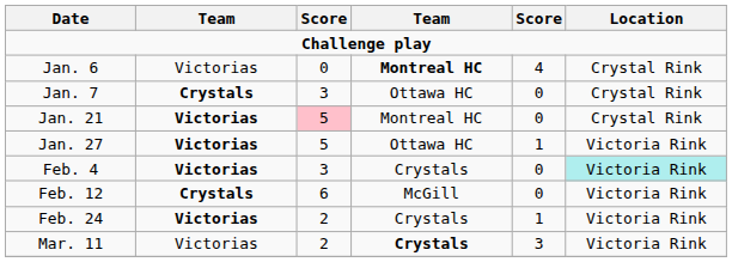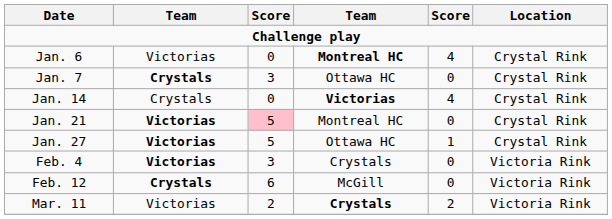 <table class="wikitable" style="text-align:center;">
 <tr>
 <th style="width:8em">Date</th>
 <th style="width:10em">Team</th>
 <th style="width:3em">Score</th>
 <th style="width:10em">Team</th>
 <th style="width:3em">Score</th>
 <th style="width:10em">Location</th>
 </tr>
 <tr>
 <td colspan="6"><strong>Challenge play</strong></td>
 </tr>
 <tr>
 <td>Jan. 6</td>
 <td>Victorias</td>
 <td>0</td>
 <td><strong>Montreal HC</strong></td>
 <td>4</td>
 <td>Crystal Rink</td>
 </tr>
 <tr>
 <td>Jan. 7</td>
 <td><strong>Crystals</strong></td>
 <td>3</td>
 <td>Ottawa HC</td>
 <td>0</td>
 <td>Crystal Rink</td>
 </tr>
 <tr>
+<td>Jan. 14</td>
+<td>Crystals</td>
+<td>0</td>
+<td><strong>Victorias</strong></td>
+<td>4</td>
+<td>Crystal Rink</td>
+</tr>
+<tr>
 <td>Jan. 21</td>
 <td><strong> Victorias</strong></td>
 <td style="background: pink;">5</td>
 <td>Montreal HC</td>
 <td>0</td>
 <td>Crystal Rink</td>
 </tr>
 <tr>
 <td>Jan. 27</td>
 <td><strong>Victorias</strong></td>
 <td>5</td>
 <td>Ottawa HC</td>
 <td>1</td>
-<td>Victoria Rink</td>
+<td>Crystal Rink</td>
 </tr>
 <tr>
 <td>Feb. 4</td>
 <td><strong>Victorias</strong></td>
 <td>3</td>
 <td>Crystals</td>
 <td>0</td>
-<td style="background: paleturquoise;">Victoria Rink</td>
+<td>Victoria Rink</td>
 </tr>
 <tr>
 <td>Feb. 12</td>
 <td><strong>Crystals</strong></td>
 <td>6</td>
 <td>McGill</td>
 <td>0</td>
 <td>Victoria Rink</td>
 </tr>
 <tr>
-<td>Feb. 24</td>
-<td><strong>Victorias</strong></td>
-<td>2</td>
-<td>Crystals</td>
-<td>1</td>
-<td>Victoria Rink</td>
-</tr>
-<tr>
 <td>Mar. 11</td>
 <td>Victorias</td>
 <td>2</td>
 <td><strong>Crystals</strong></td>
-<td>3</td>
+<td>2</td>
 <td>Victoria Rink</td>
 </tr>
 <tr>
 </tr>
 </table>
